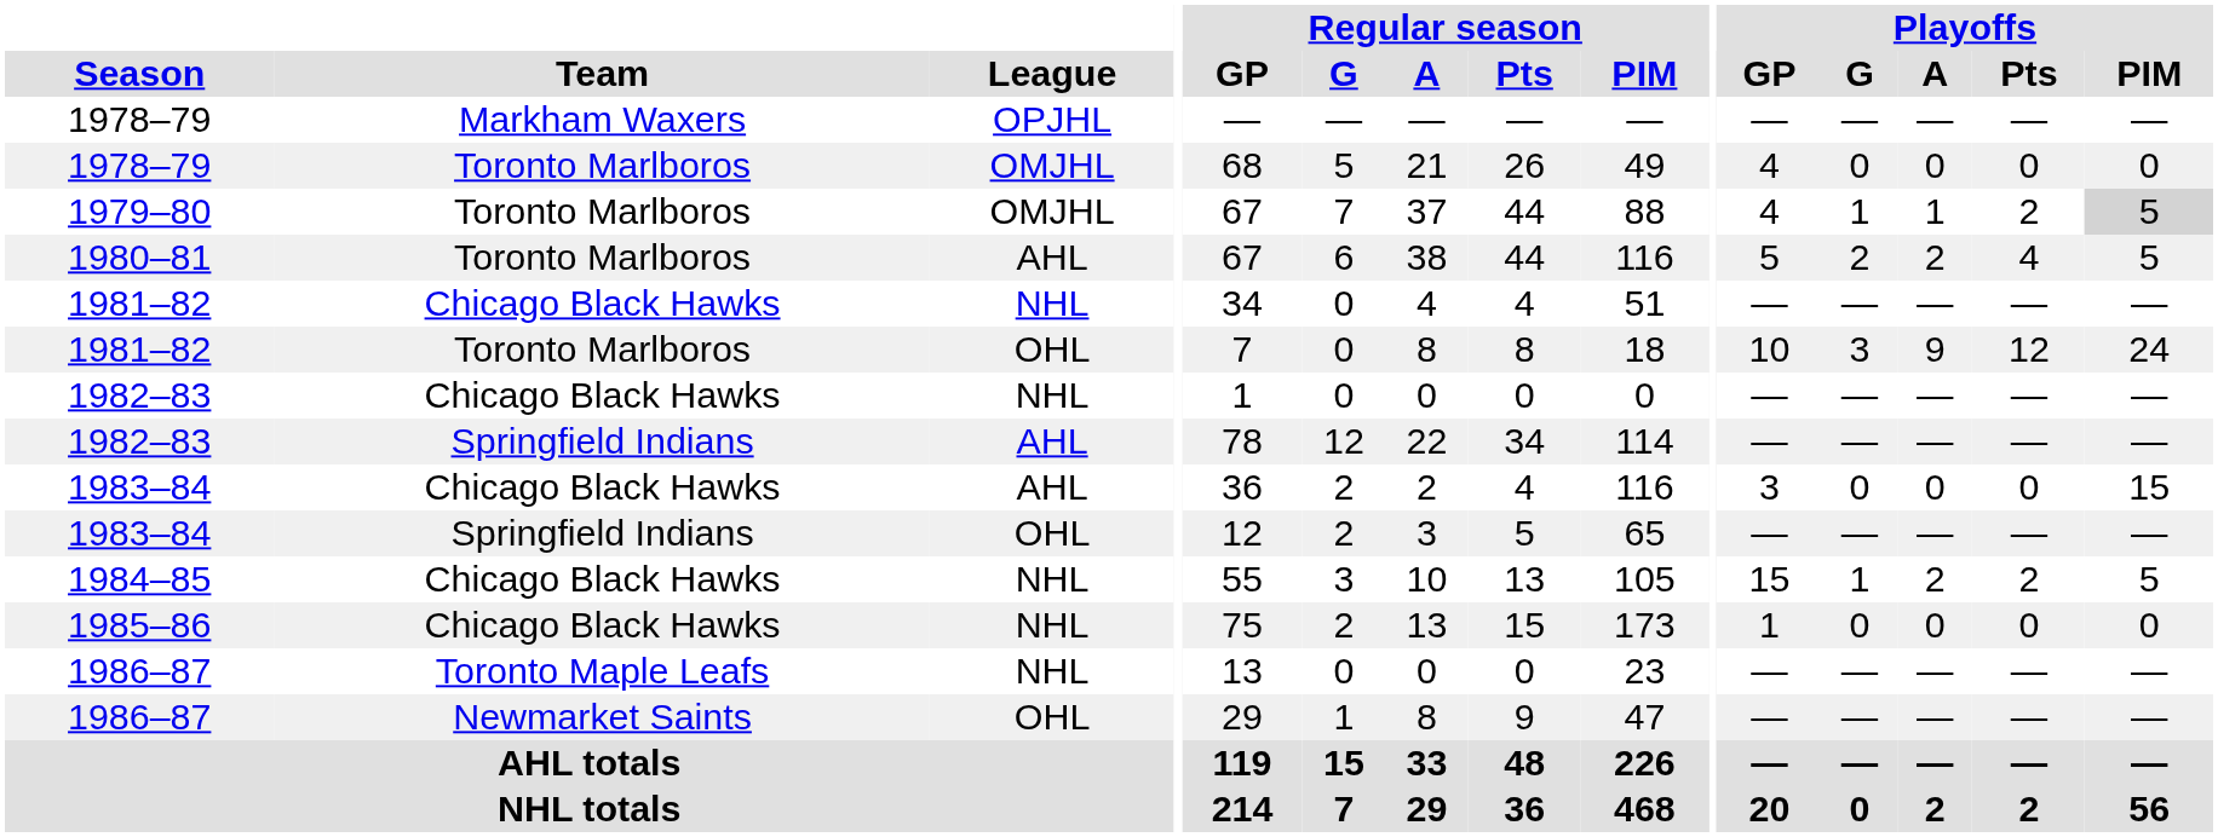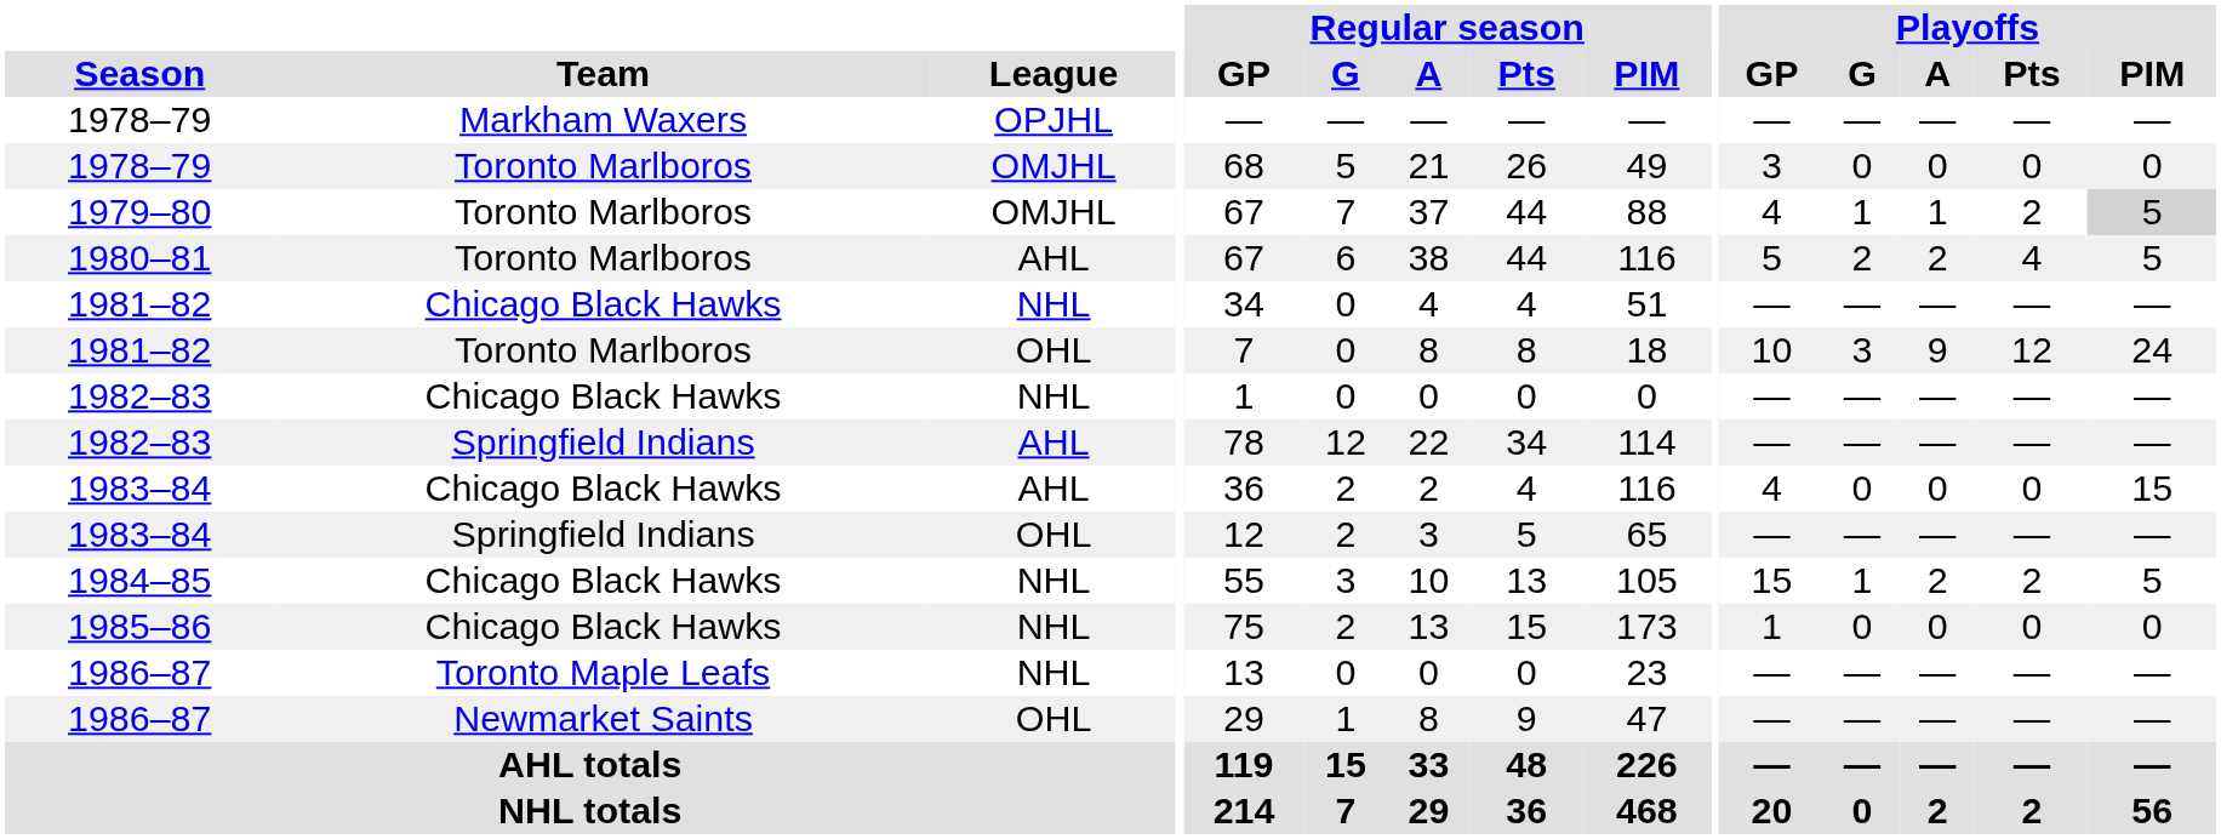 <table border="0" cellpadding="1" cellspacing="0" style="text-align:center; width:60em">
 <tr bgcolor="#e0e0e0">
 <th colspan="3" bgcolor="#ffffff"></th>
 <th rowspan="100" bgcolor="#ffffff"></th>
 <th colspan="5"><a href='#'>Regular season</a></th>
 <th rowspan="100" bgcolor="#ffffff"></th>
 <th colspan="5"><a href='#'>Playoffs</a></th>
 </tr>
 <tr bgcolor="#e0e0e0">
 <th><a href='#'>Season</a></th>
 <th>Team</th>
 <th>League</th>
 <th>GP</th>
 <th><a href='#'>G</a></th>
 <th><a href='#'>A</a></th>
 <th><a href='#'>Pts</a></th>
 <th><a href='#'>PIM</a></th>
 <th>GP</th>
 <th>G</th>
 <th>A</th>
 <th>Pts</th>
 <th>PIM</th>
 </tr>
 <tr>
 <td>1978–79</td>
 <td><a href='#'>Markham Waxers</a></td>
 <td><a href='#'>OPJHL</a></td>
 <td>—</td>
 <td>—</td>
 <td>—</td>
 <td>—</td>
 <td>—</td>
 <td>—</td>
 <td>—</td>
 <td>—</td>
 <td>—</td>
 <td>—</td>
 </tr>
 <tr bgcolor="#f0f0f0">
 <td><a href='#'>1978–79</a></td>
 <td><a href='#'>Toronto Marlboros</a></td>
 <td><a href='#'>OMJHL</a></td>
 <td>68</td>
 <td>5</td>
 <td>21</td>
 <td>26</td>
 <td>49</td>
-<td>4</td>
+<td>3</td>
 <td>0</td>
 <td>0</td>
 <td>0</td>
 <td>0</td>
 </tr>
 <tr>
 <td><a href='#'>1979–80</a></td>
 <td>Toronto Marlboros</td>
 <td>OMJHL</td>
 <td>67</td>
 <td>7</td>
 <td>37</td>
 <td>44</td>
 <td>88</td>
 <td>4</td>
 <td>1</td>
 <td>1</td>
 <td>2</td>
 <td style="background: lightgrey;">5</td>
 </tr>
 <tr bgcolor="#f0f0f0">
 <td><a href='#'>1980–81</a></td>
 <td>Toronto Marlboros</td>
 <td>AHL</td>
 <td>67</td>
 <td>6</td>
 <td>38</td>
 <td>44</td>
 <td>116</td>
 <td>5</td>
 <td>2</td>
 <td>2</td>
 <td>4</td>
 <td>5</td>
 </tr>
 <tr>
 <td><a href='#'>1981–82</a></td>
 <td><a href='#'>Chicago Black Hawks</a></td>
 <td><a href='#'>NHL</a></td>
 <td>34</td>
 <td>0</td>
 <td>4</td>
 <td>4</td>
 <td>51</td>
 <td>—</td>
 <td>—</td>
 <td>—</td>
 <td>—</td>
 <td>—</td>
 </tr>
 <tr bgcolor="#f0f0f0">
 <td><a href='#'>1981–82</a></td>
 <td>Toronto Marlboros</td>
 <td>OHL</td>
 <td>7</td>
 <td>0</td>
 <td>8</td>
 <td>8</td>
 <td>18</td>
 <td>10</td>
 <td>3</td>
 <td>9</td>
 <td>12</td>
 <td>24</td>
 </tr>
 <tr>
 <td><a href='#'>1982–83</a></td>
 <td>Chicago Black Hawks</td>
 <td>NHL</td>
 <td>1</td>
 <td>0</td>
 <td>0</td>
 <td>0</td>
 <td>0</td>
 <td>—</td>
 <td>—</td>
 <td>—</td>
 <td>—</td>
 <td>—</td>
 </tr>
 <tr bgcolor="#f0f0f0">
 <td><a href='#'>1982–83</a></td>
 <td><a href='#'>Springfield Indians</a></td>
 <td><a href='#'>AHL</a></td>
 <td>78</td>
 <td>12</td>
 <td>22</td>
 <td>34</td>
 <td>114</td>
 <td>—</td>
 <td>—</td>
 <td>—</td>
 <td>—</td>
 <td>—</td>
 </tr>
 <tr>
 <td><a href='#'>1983–84</a></td>
 <td>Chicago Black Hawks</td>
 <td>AHL</td>
 <td>36</td>
 <td>2</td>
 <td>2</td>
 <td>4</td>
 <td>116</td>
-<td>3</td>
+<td>4</td>
 <td>0</td>
 <td>0</td>
 <td>0</td>
 <td>15</td>
 </tr>
 <tr bgcolor="#f0f0f0">
 <td><a href='#'>1983–84</a></td>
 <td>Springfield Indians</td>
 <td>OHL</td>
 <td>12</td>
 <td>2</td>
 <td>3</td>
 <td>5</td>
 <td>65</td>
 <td>—</td>
 <td>—</td>
 <td>—</td>
 <td>—</td>
 <td>—</td>
 </tr>
 <tr>
 <td><a href='#'>1984–85</a></td>
 <td>Chicago Black Hawks</td>
 <td>NHL</td>
 <td>55</td>
 <td>3</td>
 <td>10</td>
 <td>13</td>
 <td>105</td>
 <td>15</td>
 <td>1</td>
 <td>2</td>
 <td>2</td>
 <td>5</td>
 </tr>
 <tr bgcolor="#f0f0f0">
 <td><a href='#'>1985–86</a></td>
 <td>Chicago Black Hawks</td>
 <td>NHL</td>
 <td>75</td>
 <td>2</td>
 <td>13</td>
 <td>15</td>
 <td>173</td>
 <td>1</td>
 <td>0</td>
 <td>0</td>
 <td>0</td>
 <td>0</td>
 </tr>
 <tr>
 <td><a href='#'>1986–87</a></td>
 <td><a href='#'>Toronto Maple Leafs</a></td>
 <td>NHL</td>
 <td>13</td>
 <td>0</td>
 <td>0</td>
 <td>0</td>
 <td>23</td>
 <td>—</td>
 <td>—</td>
 <td>—</td>
 <td>—</td>
 <td>—</td>
 </tr>
 <tr bgcolor="#f0f0f0">
 <td><a href='#'>1986–87</a></td>
 <td><a href='#'>Newmarket Saints</a></td>
 <td>OHL</td>
 <td>29</td>
 <td>1</td>
 <td>8</td>
 <td>9</td>
 <td>47</td>
 <td>—</td>
 <td>—</td>
 <td>—</td>
 <td>—</td>
 <td>—</td>
 </tr>
 <tr bgcolor="#e0e0e0">
 <th colspan="3">AHL totals</th>
 <th>119</th>
 <th>15</th>
 <th>33</th>
 <th>48</th>
 <th>226</th>
 <th>—</th>
 <th>—</th>
 <th>—</th>
 <th>—</th>
 <th>—</th>
 </tr>
 <tr bgcolor="#e0e0e0">
 <th colspan="3">NHL totals</th>
 <th>214</th>
 <th>7</th>
 <th>29</th>
 <th>36</th>
 <th>468</th>
 <th>20</th>
 <th>0</th>
 <th>2</th>
 <th>2</th>
 <th>56</th>
 </tr>
 </table>
